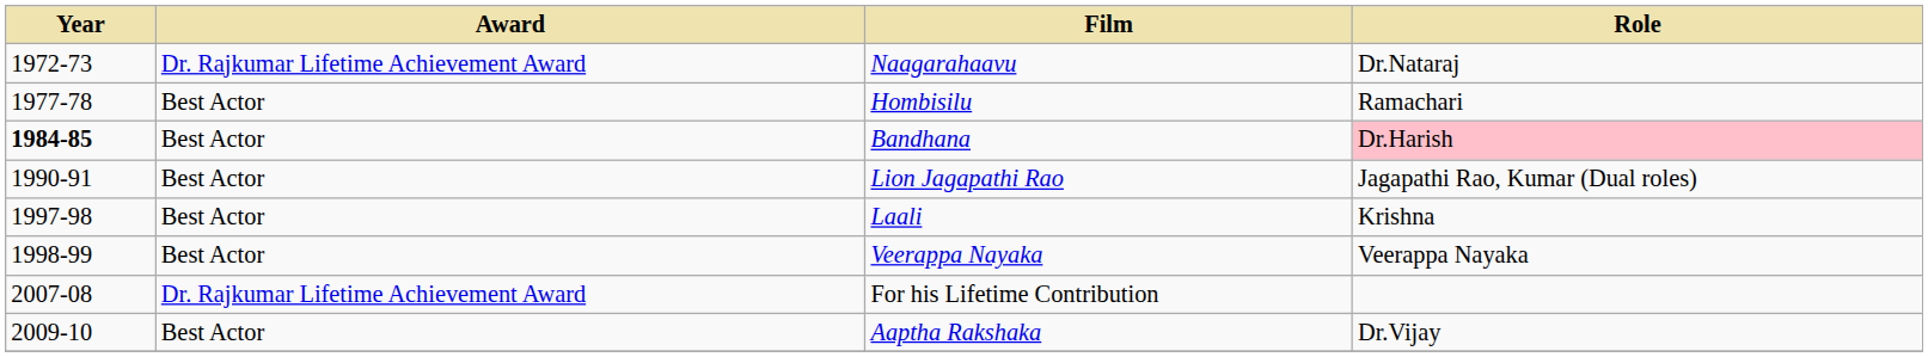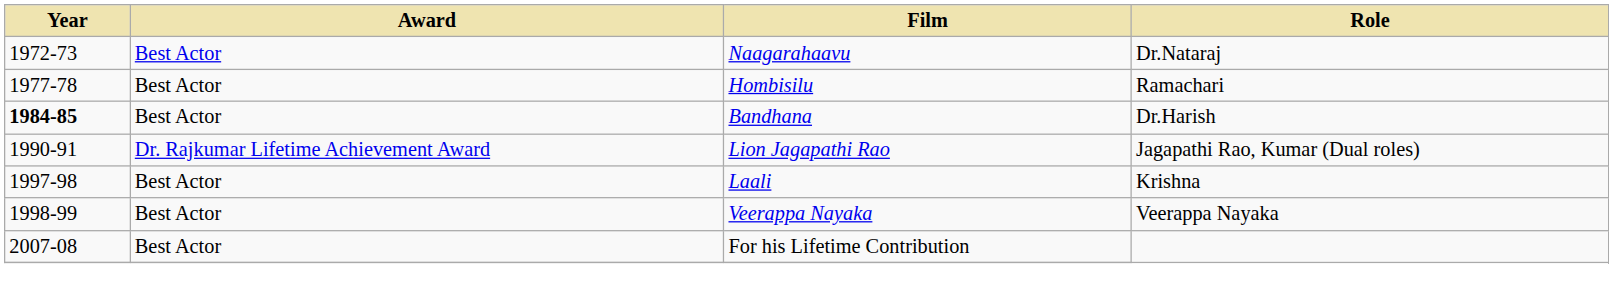 <table class="wikitable" style="width:100%;">
 <tr>
 <th style="background:#efe4b0;">Year</th>
 <th style="background:#efe4b0;">Award</th>
 <th style="background:#efe4b0;">Film</th>
 <th style="background:#efe4b0;">Role</th>
 </tr>
 <tr>
 <td>1972-73</td>
-<td><a href='#'>Dr. Rajkumar Lifetime Achievement Award</a></td>
+<td><a href='#'>Best Actor</a></td>
 <td><em><a href='#'>Naagarahaavu</a></em></td>
 <td>Dr.Nataraj</td>
 </tr>
 <tr>
 <td>1977-78</td>
 <td>Best Actor</td>
 <td><em><a href='#'>Hombisilu</a></em></td>
 <td>Ramachari</td>
 </tr>
 <tr>
 <td><strong>1984-85</strong></td>
 <td>Best Actor</td>
 <td><em><a href='#'>Bandhana</a></em></td>
-<td style="background: pink;">Dr.Harish</td>
+<td>Dr.Harish</td>
 </tr>
 <tr>
 <td>1990-91</td>
-<td>Best Actor</td>
+<td><a href='#'>Dr. Rajkumar Lifetime Achievement Award</a></td>
 <td><em><a href='#'>Lion Jagapathi Rao</a></em></td>
 <td>Jagapathi Rao, Kumar (Dual roles)</td>
 </tr>
 <tr>
 <td>1997-98</td>
 <td>Best Actor</td>
 <td><em><a href='#'>Laali</a></em></td>
 <td>Krishna</td>
 </tr>
 <tr>
 <td>1998-99</td>
 <td>Best Actor</td>
 <td><em><a href='#'>Veerappa Nayaka</a></em></td>
 <td>Veerappa Nayaka</td>
 </tr>
 <tr>
 <td>2007-08</td>
-<td><a href='#'>Dr. Rajkumar Lifetime Achievement Award</a></td>
+<td>Best Actor</td>
 <td>For his Lifetime Contribution</td>
-</tr>
-<tr>
-<td>2009-10</td>
-<td>Best Actor</td>
-<td><em><a href='#'>Aaptha Rakshaka</a></em></td>
-<td>Dr.Vijay</td>
 </tr>
 <tr>
 </tr>
 </table>
